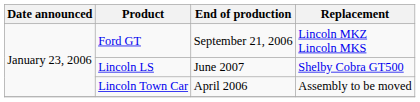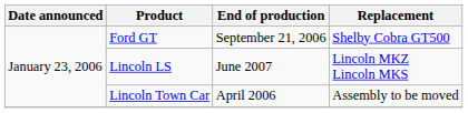 <table class=wikitable>
 <tr>
 <th>Date announced</th>
 <th>Product</th>
 <th>End of production</th>
 <th>Replacement</th>
 </tr>
 <tr>
 <td rowspan=3>January 23, 2006</td>
 <td><a href='#'>Ford GT</a></td>
 <td>September 21, 2006</td>
-<td><a href='#'>Lincoln MKZ</a><br><a href='#'>Lincoln MKS</a></td>
+<td><a href='#'>Shelby Cobra GT500</a></td>
 </tr>
 <tr>
 <td><a href='#'>Lincoln LS</a></td>
 <td>June 2007</td>
-<td><a href='#'>Shelby Cobra GT500</a></td>
+<td><a href='#'>Lincoln MKZ</a><br><a href='#'>Lincoln MKS</a></td>
 </tr>
 <tr>
 <td><a href='#'>Lincoln Town Car</a></td>
 <td>April 2006</td>
 <td>Assembly to be moved</td>
 </tr>
 <tr>
 </tr>
 </table>
